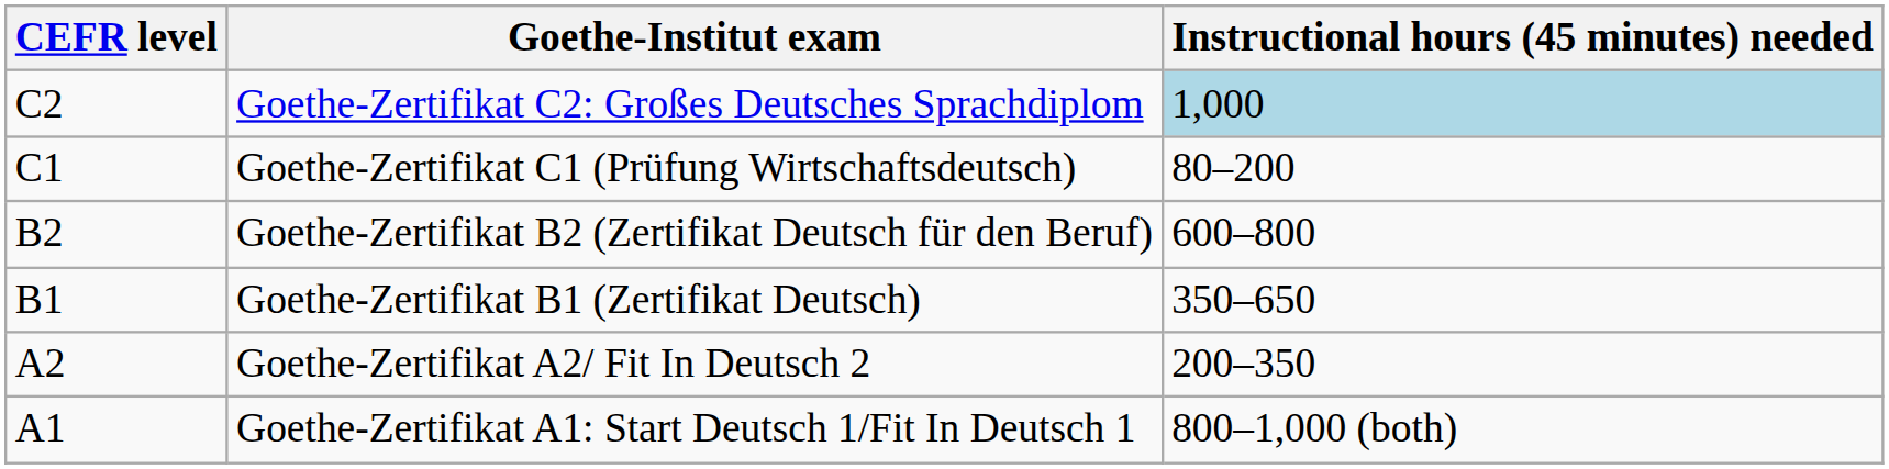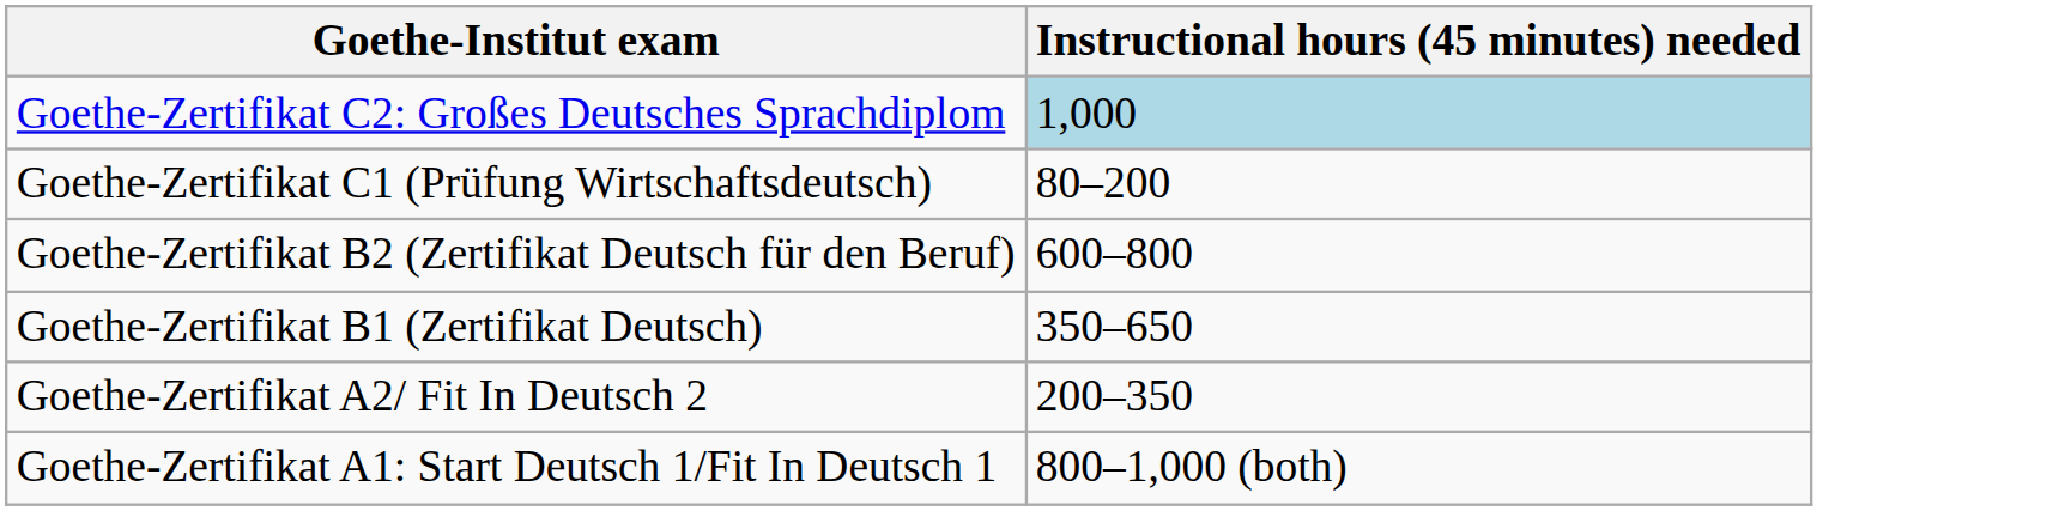 <table class="wikitable">
 <tr>
-<th><a href='#'>CEFR</a> level</th>
 <th>Goethe-Institut exam</th>
 <th>Instructional hours (45 minutes) needed</th>
 </tr>
 <tr>
-<td>C2</td>
 <td><a href='#'>Goethe-Zertifikat C2: Großes Deutsches Sprachdiplom</a></td>
 <td style="background: lightblue;">1,000</td>
 </tr>
 <tr>
-<td>C1</td>
 <td>Goethe-Zertifikat C1 (Prüfung Wirtschaftsdeutsch)</td>
 <td>80–200</td>
 </tr>
 <tr>
-<td>B2</td>
 <td>Goethe-Zertifikat B2 (Zertifikat Deutsch für den Beruf)</td>
 <td>600–800</td>
 </tr>
 <tr>
-<td>B1</td>
 <td>Goethe-Zertifikat B1 (Zertifikat Deutsch)</td>
 <td>350–650</td>
 </tr>
 <tr>
-<td>A2</td>
 <td>Goethe-Zertifikat A2/ Fit In Deutsch 2</td>
 <td>200–350</td>
 </tr>
 <tr>
-<td>A1</td>
 <td>Goethe-Zertifikat A1: Start Deutsch 1/Fit In Deutsch 1</td>
 <td>800–1,000 (both)</td>
 </tr>
 </table>
